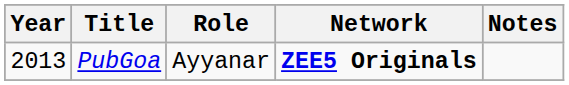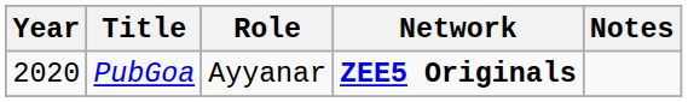 <table class="wikitable">
 <tr>
 <th>Year</th>
 <th>Title</th>
 <th>Role</th>
 <th>Network</th>
 <th>Notes</th>
 </tr>
 <tr>
-<td>2013</td>
+<td>2020</td>
 <td><em><a href='#'>PubGoa</a></em></td>
 <td>Ayyanar</td>
 <td><strong><a href='#'>ZEE5</a> Originals</strong></td>
 <td></td>
 </tr>
 </table>
